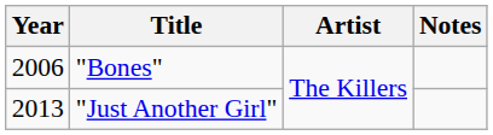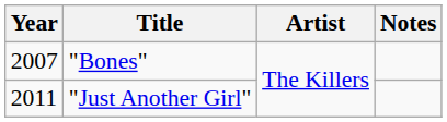 <table class="wikitable sortable">
 <tr>
 <th>Year</th>
 <th>Title</th>
 <th>Artist</th>
 <th class="unsortable">Notes</th>
 </tr>
 <tr>
-<td>2006</td>
+<td>2007</td>
 <td>"<a href='#'>Bones</a>"</td>
 <td rowspan=2><a href='#'>The Killers</a></td>
 <td></td>
 </tr>
 <tr>
-<td>2013</td>
+<td>2011</td>
 <td>"<a href='#'>Just Another Girl</a>"</td>
 <td></td>
 </tr>
 </table>
